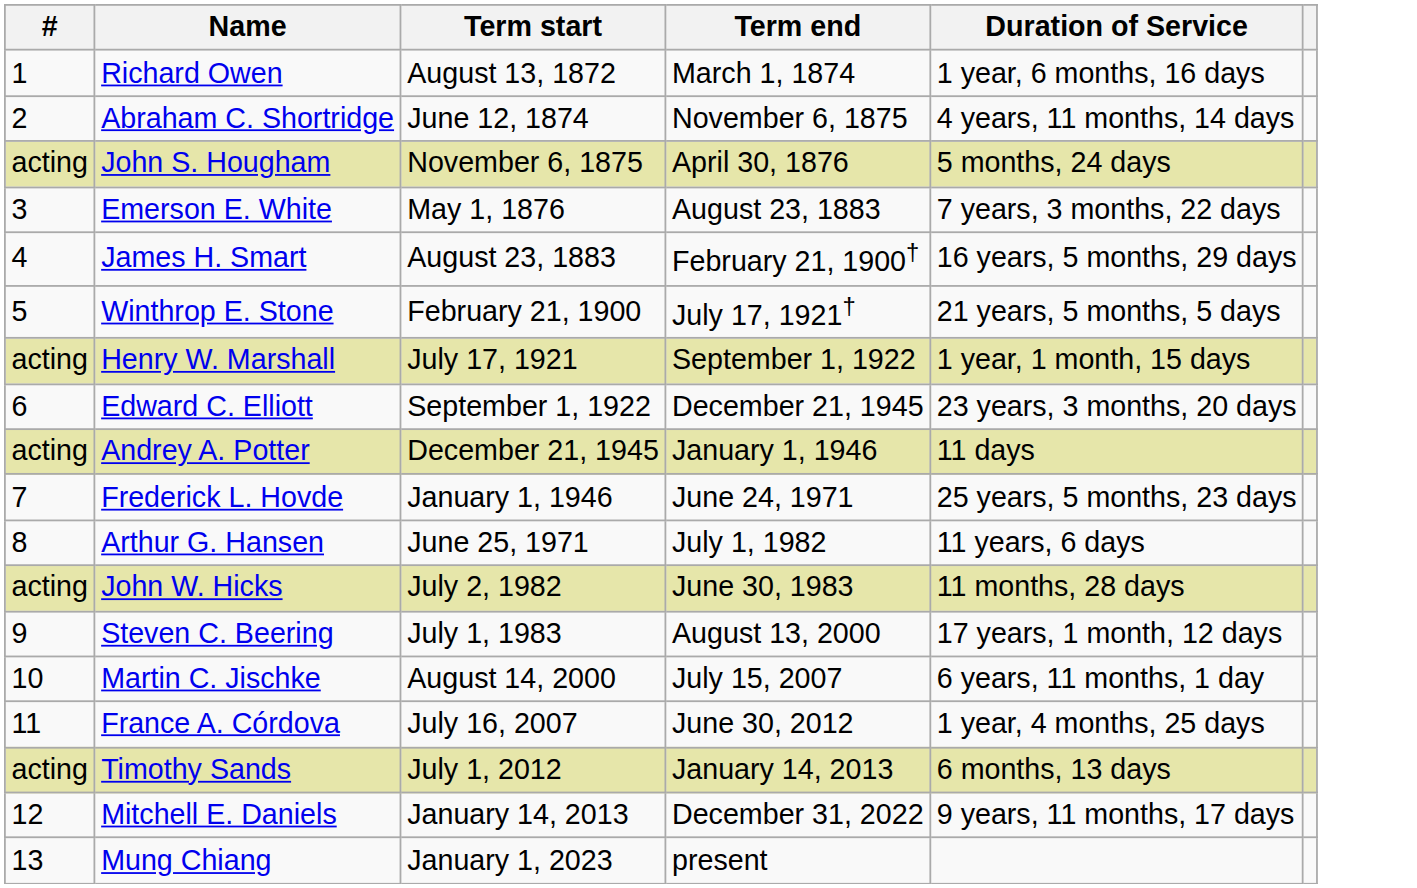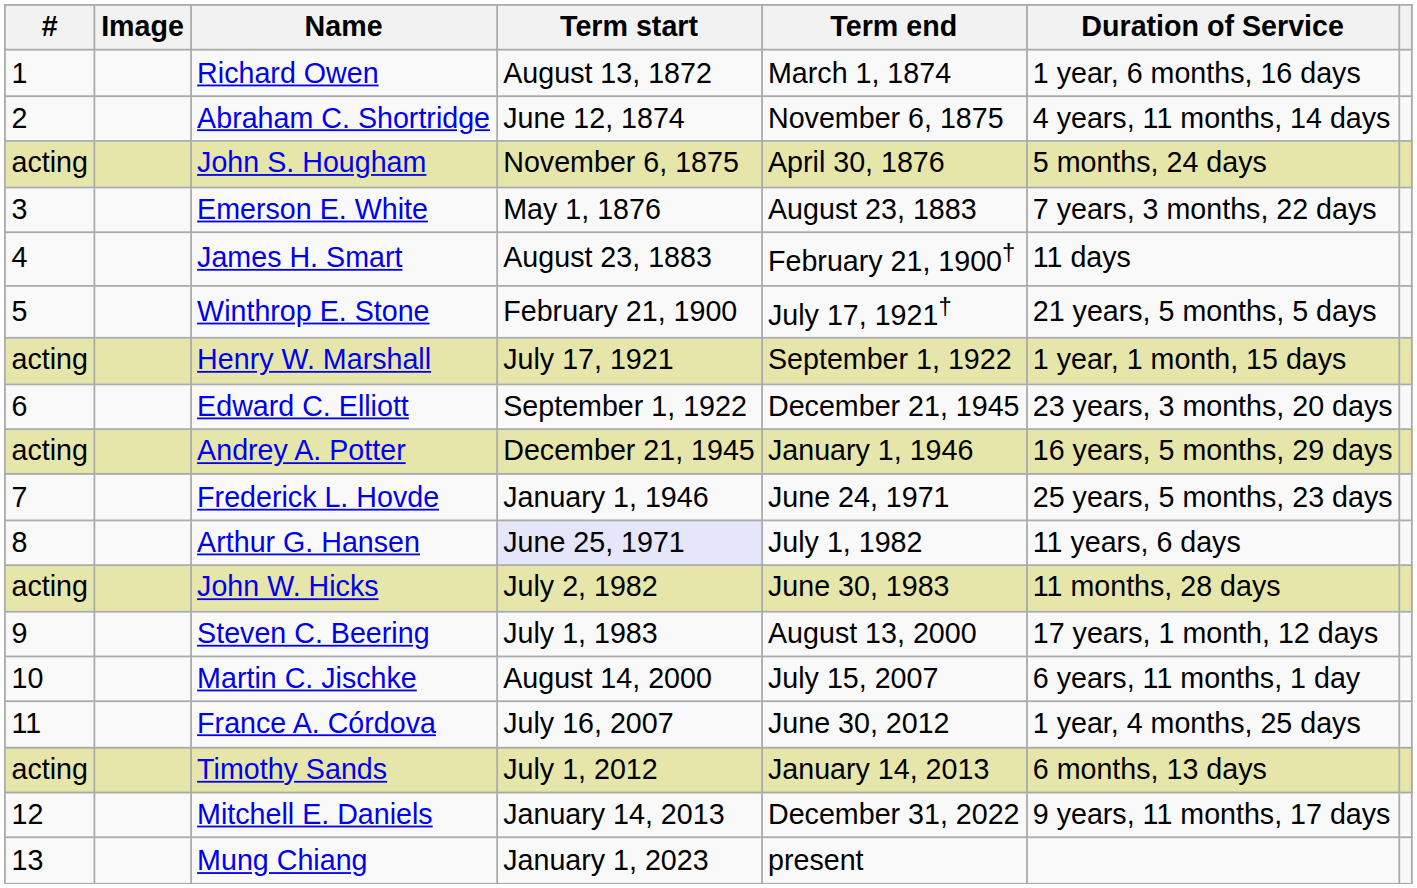 <table class="wikitable sortable">
 <tr>
 <th>#</th>
+<th>Image</th>
 <th>Name</th>
 <th>Term start</th>
 <th>Term end</th>
 <th>Duration of Service</th>
 <th></th>
 </tr>
 <tr>
 <td>1</td>
+<td></td>
 <td><a href='#'>Richard Owen</a></td>
 <td>August 13, 1872</td>
 <td>March 1, 1874</td>
 <td>1 year, 6 months, 16 days</td>
 <td></td>
 </tr>
 <tr>
 <td>2</td>
+<td></td>
 <td><a href='#'>Abraham C. Shortridge</a></td>
 <td>June 12, 1874</td>
 <td>November 6, 1875</td>
 <td>4 years, 11 months, 14 days</td>
 <td></td>
 </tr>
 <tr bgcolor="#e6e6aa">
 <td>acting</td>
+<td></td>
 <td><a href='#'>John S. Hougham</a></td>
 <td>November 6, 1875</td>
 <td>April 30, 1876</td>
 <td>5 months, 24 days</td>
 <td></td>
 </tr>
 <tr>
 <td>3</td>
+<td></td>
 <td><a href='#'>Emerson E. White</a></td>
 <td>May 1, 1876</td>
 <td>August 23, 1883</td>
 <td>7 years, 3 months, 22 days</td>
 <td></td>
 </tr>
 <tr>
 <td>4</td>
+<td></td>
 <td><a href='#'>James H. Smart</a></td>
 <td>August 23, 1883</td>
 <td>February 21, 1900<sup>†</sup></td>
-<td>16 years, 5 months, 29 days</td>
+<td>11 days</td>
 <td></td>
 </tr>
 <tr>
 <td>5</td>
+<td></td>
 <td><a href='#'>Winthrop E. Stone</a></td>
 <td>February 21, 1900</td>
 <td>July 17, 1921<sup>†</sup></td>
 <td>21 years, 5 months, 5 days</td>
 <td></td>
 </tr>
 <tr bgcolor="#e6e6aa">
 <td>acting</td>
+<td></td>
 <td><a href='#'>Henry W. Marshall</a></td>
 <td>July 17, 1921</td>
 <td>September 1, 1922</td>
 <td>1 year, 1 month, 15 days</td>
 <td></td>
 </tr>
 <tr>
 <td>6</td>
+<td></td>
 <td><a href='#'>Edward C. Elliott</a></td>
 <td>September 1, 1922</td>
 <td nowrap>December 21, 1945</td>
 <td>23 years, 3 months, 20 days</td>
 <td></td>
 </tr>
 <tr bgcolor="#e6e6aa">
 <td>acting</td>
+<td></td>
 <td><a href='#'>Andrey A. Potter</a></td>
 <td nowrap>December 21, 1945</td>
 <td>January 1, 1946</td>
-<td>11 days</td>
+<td>16 years, 5 months, 29 days</td>
 <td></td>
 </tr>
 <tr>
 <td>7</td>
+<td></td>
 <td><a href='#'>Frederick L. Hovde</a></td>
 <td>January 1, 1946</td>
 <td>June 24, 1971</td>
 <td>25 years, 5 months, 23 days</td>
 <td></td>
 </tr>
 <tr>
 <td>8</td>
+<td></td>
 <td><a href='#'>Arthur G. Hansen</a></td>
-<td>June 25, 1971</td>
+<td style="background: lavender;">June 25, 1971</td>
 <td>July 1, 1982</td>
 <td>11 years, 6 days</td>
 <td></td>
 </tr>
 <tr bgcolor="#e6e6aa">
 <td>acting</td>
+<td></td>
 <td><a href='#'>John W. Hicks</a></td>
 <td>July 2, 1982</td>
 <td>June 30, 1983</td>
 <td>11 months, 28 days</td>
 <td></td>
 </tr>
 <tr>
 <td>9</td>
+<td></td>
 <td><a href='#'>Steven C. Beering</a></td>
 <td>July 1, 1983</td>
 <td>August 13, 2000</td>
 <td>17 years, 1 month, 12 days</td>
 <td></td>
 </tr>
 <tr>
 <td>10</td>
+<td></td>
 <td><a href='#'>Martin C. Jischke</a></td>
 <td>August 14, 2000</td>
 <td>July 15, 2007</td>
 <td>6 years, 11 months, 1 day</td>
 <td></td>
 </tr>
 <tr>
 <td>11</td>
+<td></td>
 <td><a href='#'>France A. Córdova</a></td>
 <td>July 16, 2007</td>
 <td>June 30, 2012</td>
 <td>1 year, 4 months, 25 days</td>
 <td></td>
 </tr>
 <tr bgcolor="#e6e6aa">
 <td>acting</td>
+<td></td>
 <td><a href='#'>Timothy Sands</a></td>
 <td>July 1, 2012</td>
 <td>January 14, 2013</td>
 <td>6 months, 13 days</td>
 <td></td>
 </tr>
 <tr>
 <td>12</td>
+<td></td>
 <td><a href='#'>Mitchell E. Daniels</a></td>
 <td>January 14, 2013</td>
 <td>December 31, 2022</td>
 <td>9 years, 11 months, 17 days</td>
 <td></td>
 </tr>
 <tr>
 <td>13</td>
+<td></td>
 <td><a href='#'>Mung Chiang</a></td>
 <td>January 1, 2023</td>
 <td>present</td>
 <td></td>
 <td></td>
 </tr>
 </table>
